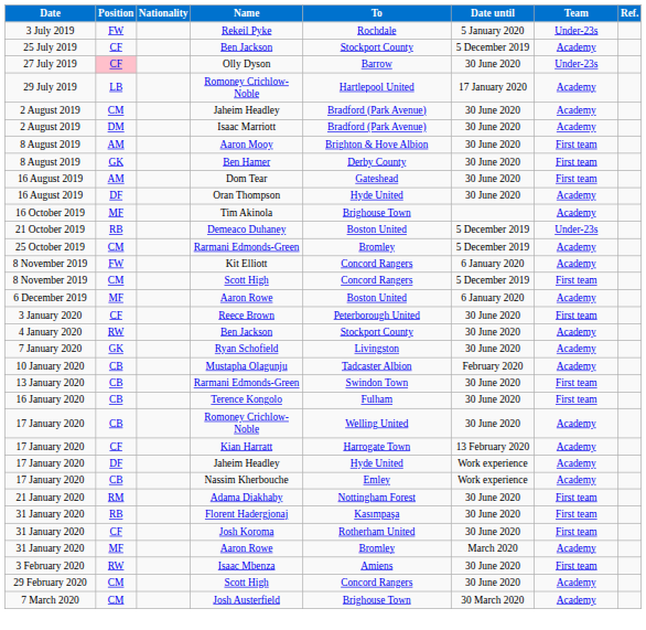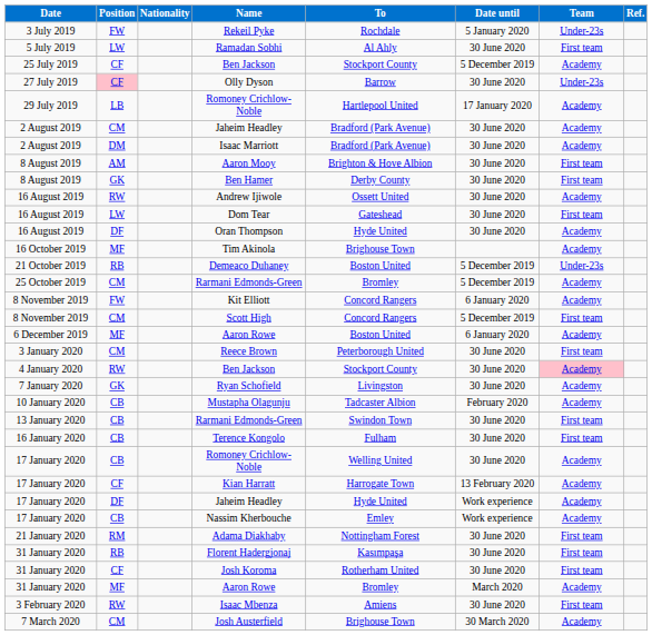 <table class="wikitable"  style="text-align:center; font-size:90%; ">
 <tr>
 <th style="background:#0072ce; color:#FFFFFF; width:120px;">Date</th>
 <th style="background:#0072ce; color:#FFFFFF; width:50px;">Position</th>
 <th style="background:#0072ce; color:#FFFFFF; width:50px;">Nationality</th>
 <th style="background:#0072ce; color:#FFFFFF; width:150px;">Name</th>
 <th style="background:#0072ce; color:#FFFFFF; width:200px;">To</th>
 <th style="background:#0072ce; color:#FFFFFF; width:110px;">Date until</th>
 <th style="background:#0072ce; color:#FFFFFF; width:110px;">Team</th>
 <th style="background:#0072ce; color:#FFFFFF; width:25px;">Ref.</th>
 </tr>
 <tr>
 <td>3 July 2019</td>
 <td><a href='#'>FW</a></td>
 <td></td>
 <td><a href='#'>Rekeil Pyke</a></td>
 <td> <a href='#'>Rochdale</a></td>
 <td>5 January 2020</td>
 <td><a href='#'>Under-23s</a></td>
+<td></td>
+</tr>
+<tr>
+<td>5 July 2019</td>
+<td><a href='#'>LW</a></td>
+<td></td>
+<td><a href='#'>Ramadan Sobhi</a></td>
+<td> <a href='#'>Al Ahly</a></td>
+<td>30 June 2020</td>
+<td><a href='#'>First team</a></td>
 <td></td>
 </tr>
 <tr>
 <td>25 July 2019</td>
 <td><a href='#'>CF</a></td>
 <td></td>
 <td><a href='#'>Ben Jackson</a></td>
 <td> <a href='#'>Stockport County</a></td>
 <td>5 December 2019</td>
 <td><a href='#'>Academy</a></td>
 <td></td>
 </tr>
 <tr>
 <td>27 July 2019</td>
 <td style="background: pink;"><a href='#'>CF</a></td>
 <td></td>
 <td>Olly Dyson</td>
 <td> <a href='#'>Barrow</a></td>
 <td>30 June 2020</td>
 <td><a href='#'>Under-23s</a></td>
 <td></td>
 </tr>
 <tr>
 <td>29 July 2019</td>
 <td><a href='#'>LB</a></td>
 <td></td>
 <td><a href='#'>Romoney Crichlow-Noble</a></td>
 <td> <a href='#'>Hartlepool United</a></td>
 <td>17 January 2020</td>
 <td><a href='#'>Academy</a></td>
 <td></td>
 </tr>
 <tr>
 <td>2 August 2019</td>
 <td><a href='#'>CM</a></td>
 <td></td>
 <td>Jaheim Headley</td>
 <td> <a href='#'>Bradford (Park Avenue)</a></td>
 <td>30 June 2020</td>
 <td><a href='#'>Academy</a></td>
 <td></td>
 </tr>
 <tr>
 <td>2 August 2019</td>
 <td><a href='#'>DM</a></td>
 <td></td>
 <td>Isaac Marriott</td>
 <td> <a href='#'>Bradford (Park Avenue)</a></td>
 <td>30 June 2020</td>
 <td><a href='#'>Academy</a></td>
 <td></td>
 </tr>
 <tr>
 <td>8 August 2019</td>
 <td><a href='#'>AM</a></td>
 <td></td>
 <td><a href='#'>Aaron Mooy</a></td>
 <td> <a href='#'>Brighton & Hove Albion</a></td>
 <td>30 June 2020</td>
 <td><a href='#'>First team</a></td>
 <td></td>
 </tr>
 <tr>
 <td>8 August 2019</td>
 <td><a href='#'>GK</a></td>
 <td></td>
 <td><a href='#'>Ben Hamer</a></td>
 <td> <a href='#'>Derby County</a></td>
 <td>30 June 2020</td>
 <td><a href='#'>First team</a></td>
 <td></td>
 </tr>
 <tr>
 <td>16 August 2019</td>
-<td><a href='#'>AM</a></td>
+<td><a href='#'>RW</a></td>
+<td></td>
+<td>Andrew Ijiwole</td>
+<td> <a href='#'>Ossett United</a></td>
+<td>30 June 2020</td>
+<td><a href='#'>Academy</a></td>
+<td></td>
+</tr>
+<tr>
+<td>16 August 2019</td>
+<td><a href='#'>LW</a></td>
 <td></td>
 <td>Dom Tear</td>
 <td> <a href='#'>Gateshead</a></td>
 <td>30 June 2020</td>
 <td><a href='#'>First team</a></td>
 <td></td>
 </tr>
 <tr>
 <td>16 August 2019</td>
 <td><a href='#'>DF</a></td>
 <td></td>
 <td>Oran Thompson</td>
 <td> <a href='#'>Hyde United</a></td>
 <td>30 June 2020</td>
 <td><a href='#'>Academy</a></td>
 <td></td>
 </tr>
 <tr>
 <td>16 October 2019</td>
 <td><a href='#'>MF</a></td>
 <td></td>
 <td>Tim Akinola</td>
 <td> <a href='#'>Brighouse Town</a></td>
 <td></td>
 <td><a href='#'>Academy</a></td>
 <td></td>
 </tr>
 <tr>
 <td>21 October 2019</td>
 <td><a href='#'>RB</a></td>
 <td></td>
 <td><a href='#'>Demeaco Duhaney</a></td>
 <td> <a href='#'>Boston United</a></td>
 <td>5 December 2019</td>
 <td><a href='#'>Under-23s</a></td>
 <td></td>
 </tr>
 <tr>
 <td>25 October 2019</td>
 <td><a href='#'>CM</a></td>
 <td></td>
 <td><a href='#'>Rarmani Edmonds-Green</a></td>
 <td> <a href='#'>Bromley</a></td>
 <td>5 December 2019</td>
 <td><a href='#'>Academy</a></td>
 <td></td>
 </tr>
 <tr>
 <td>8 November 2019</td>
 <td><a href='#'>FW</a></td>
 <td></td>
 <td>Kit Elliott</td>
 <td> <a href='#'>Concord Rangers</a></td>
 <td>6 January 2020</td>
 <td><a href='#'>Academy</a></td>
 <td></td>
 </tr>
 <tr>
 <td>8 November 2019</td>
 <td><a href='#'>CM</a></td>
 <td></td>
 <td><a href='#'>Scott High</a></td>
 <td> <a href='#'>Concord Rangers</a></td>
 <td>5 December 2019</td>
 <td><a href='#'>First team</a></td>
 <td></td>
 </tr>
 <tr>
 <td>6 December 2019</td>
 <td><a href='#'>MF</a></td>
 <td></td>
 <td><a href='#'>Aaron Rowe</a></td>
 <td> <a href='#'>Boston United</a></td>
 <td>6 January 2020</td>
 <td><a href='#'>Academy</a></td>
 <td></td>
 </tr>
 <tr>
 <td>3 January 2020</td>
-<td><a href='#'>CF</a></td>
+<td><a href='#'>CM</a></td>
 <td></td>
 <td><a href='#'>Reece Brown</a></td>
 <td> <a href='#'>Peterborough United</a></td>
 <td>30 June 2020</td>
 <td><a href='#'>First team</a></td>
 <td></td>
 </tr>
 <tr>
 <td>4 January 2020</td>
 <td><a href='#'>RW</a></td>
 <td></td>
 <td><a href='#'>Ben Jackson</a></td>
 <td> <a href='#'>Stockport County</a></td>
 <td>30 June 2020</td>
-<td><a href='#'>Academy</a></td>
+<td style="background: pink;"><a href='#'>Academy</a></td>
 <td></td>
 </tr>
 <tr>
 <td>7 January 2020</td>
 <td><a href='#'>GK</a></td>
 <td></td>
 <td><a href='#'>Ryan Schofield</a></td>
 <td> <a href='#'>Livingston</a></td>
 <td>30 June 2020</td>
 <td><a href='#'>Academy</a></td>
 <td></td>
 </tr>
 <tr>
 <td>10 January 2020</td>
 <td><a href='#'>CB</a></td>
 <td></td>
 <td><a href='#'>Mustapha Olagunju</a></td>
 <td> <a href='#'>Tadcaster Albion</a></td>
 <td>February 2020</td>
 <td><a href='#'>Academy</a></td>
 <td></td>
 </tr>
 <tr>
 <td>13 January 2020</td>
 <td><a href='#'>CB</a></td>
 <td></td>
 <td><a href='#'>Rarmani Edmonds-Green</a></td>
 <td> <a href='#'>Swindon Town</a></td>
 <td>30 June 2020</td>
 <td><a href='#'>First team</a></td>
 <td></td>
 </tr>
 <tr>
 <td>16 January 2020</td>
 <td><a href='#'>CB</a></td>
 <td></td>
 <td><a href='#'>Terence Kongolo</a></td>
 <td> <a href='#'>Fulham</a></td>
 <td>30 June 2020</td>
 <td><a href='#'>First team</a></td>
 <td></td>
 </tr>
 <tr>
 <td>17 January 2020</td>
 <td><a href='#'>CB</a></td>
 <td></td>
 <td><a href='#'>Romoney Crichlow-Noble</a></td>
 <td> <a href='#'>Welling United</a></td>
 <td>30 June 2020</td>
 <td><a href='#'>Academy</a></td>
 <td></td>
 </tr>
 <tr>
 <td>17 January 2020</td>
 <td><a href='#'>CF</a></td>
 <td></td>
 <td><a href='#'>Kian Harratt</a></td>
 <td> <a href='#'>Harrogate Town</a></td>
 <td>13 February 2020</td>
 <td><a href='#'>Academy</a></td>
 <td></td>
 </tr>
 <tr>
 <td>17 January 2020</td>
 <td><a href='#'>DF</a></td>
 <td></td>
 <td>Jaheim Headley</td>
 <td> <a href='#'>Hyde United</a></td>
 <td>Work experience</td>
 <td><a href='#'>Academy</a></td>
 <td></td>
 </tr>
 <tr>
 <td>17 January 2020</td>
 <td><a href='#'>CB</a></td>
 <td></td>
 <td>Nassim Kherbouche</td>
 <td> <a href='#'>Emley</a></td>
 <td>Work experience</td>
 <td><a href='#'>Academy</a></td>
 <td></td>
 </tr>
 <tr>
 <td>21 January 2020</td>
 <td><a href='#'>RM</a></td>
 <td></td>
 <td><a href='#'>Adama Diakhaby</a></td>
 <td> <a href='#'>Nottingham Forest</a></td>
 <td>30 June 2020</td>
 <td><a href='#'>First team</a></td>
 <td></td>
 </tr>
 <tr>
 <td>31 January 2020</td>
 <td><a href='#'>RB</a></td>
 <td></td>
 <td><a href='#'>Florent Hadergjonaj</a></td>
 <td> <a href='#'>Kasımpaşa</a></td>
 <td>30 June 2020</td>
 <td><a href='#'>First team</a></td>
 <td></td>
 </tr>
 <tr>
 <td>31 January 2020</td>
 <td><a href='#'>CF</a></td>
 <td></td>
 <td><a href='#'>Josh Koroma</a></td>
 <td> <a href='#'>Rotherham United</a></td>
 <td>30 June 2020</td>
 <td><a href='#'>First team</a></td>
 <td></td>
 </tr>
 <tr>
 <td>31 January 2020</td>
 <td><a href='#'>MF</a></td>
 <td></td>
 <td><a href='#'>Aaron Rowe</a></td>
 <td> <a href='#'>Bromley</a></td>
 <td>March 2020</td>
 <td><a href='#'>Academy</a></td>
 <td></td>
 </tr>
 <tr>
 <td>3 February 2020</td>
 <td><a href='#'>RW</a></td>
 <td></td>
 <td><a href='#'>Isaac Mbenza</a></td>
 <td> <a href='#'>Amiens</a></td>
 <td>30 June 2020</td>
 <td><a href='#'>First team</a></td>
 <td></td>
 </tr>
 <tr>
-<td>29 February 2020</td>
-<td><a href='#'>CM</a></td>
-<td></td>
-<td><a href='#'>Scott High</a></td>
-<td> <a href='#'>Concord Rangers</a></td>
-<td>30 June 2020</td>
-<td><a href='#'>Academy</a></td>
-<td></td>
-</tr>
-<tr>
 <td>7 March 2020</td>
 <td><a href='#'>CM</a></td>
 <td></td>
 <td><a href='#'>Josh Austerfield</a></td>
 <td> <a href='#'>Brighouse Town</a></td>
 <td>30 March 2020</td>
 <td><a href='#'>Academy</a></td>
 <td></td>
 </tr>
 </table>
